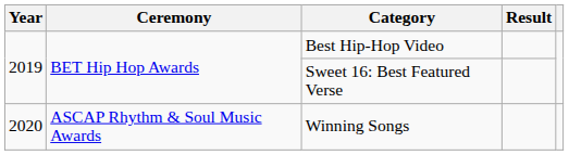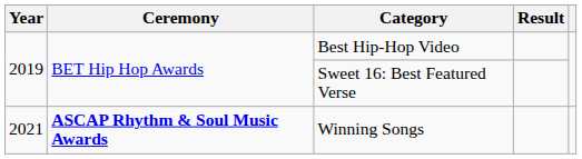 <table class="wikitable sortable plainrowheaders" style="width: 60%;">
 <tr>
 <th scope="col">Year</th>
 <th scope="col">Ceremony</th>
 <th scope="col">Category</th>
 <th scope="col">Result</th>
 <th scope="col" class="unsortable"></th>
 </tr>
 <tr>
 <td rowspan=2>2019</td>
 <td rowspan=2><a href='#'>BET Hip Hop Awards</a></td>
 <td>Best Hip-Hop Video</td>
 <td></td>
 <td style="text-align:center;" rowspan=2></td>
 </tr>
 <tr>
 <td>Sweet 16: Best Featured Verse</td>
 <td></td>
 </tr>
 <tr>
-<td>2020</td>
-<td><a href='#'>ASCAP Rhythm & Soul Music Awards</a></td>
+<td>2021</td>
+<td><strong><a href='#'>ASCAP Rhythm & Soul Music Awards</a></strong></td>
 <td>Winning Songs</td>
 <td></td>
 <td style="text-align:center;"></td>
 </tr>
 </table>
